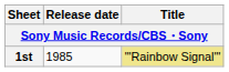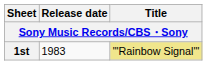 <table class="wikitable" style="font-size:small">
 <tr>
 <th>Sheet</th>
 <th>Release date</th>
 <th>Title</th>
 </tr>
 <tr>
 <th colspan="4"><a href='#'>Sony Music Records/CBS・Sony</a></th>
 </tr>
 <tr>
 <th>1st</th>
-<td>1985</td>
+<td>1983</td>
 <td style="background: khaki;">"'Rainbow Signal'"</td>
 </tr>
 </table>
